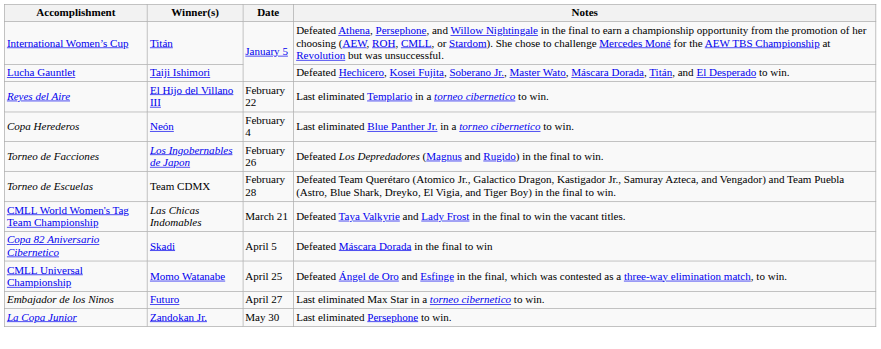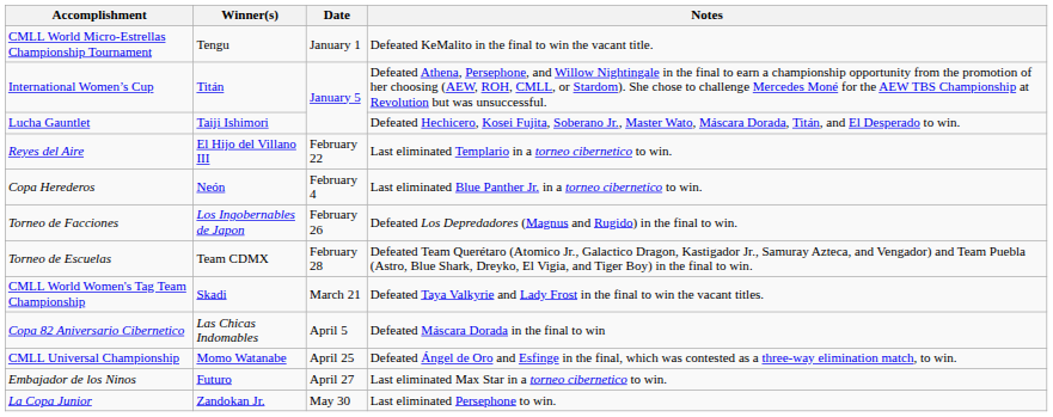 <table class="wikitable" style="width:100%;">
 <tr>
 <th>Accomplishment</th>
 <th>Winner(s)</th>
 <th>Date</th>
 <th>Notes</th>
+</tr>
+<tr>
+<td><a href='#'>CMLL World Micro-Estrellas Championship Tournament</a></td>
+<td>Tengu</td>
+<td>January 1</td>
+<td>Defeated KeMalito in the final to win the vacant title.</td>
 </tr>
 <tr>
 <td><a href='#'>International Women’s Cup</a></td>
 <td><a href='#'>Titán</a></td>
 <td rowspan=2><a href='#'>January 5</a></td>
 <td>Defeated <a href='#'>Athena</a>, <a href='#'>Persephone</a>, and <a href='#'>Willow Nightingale</a> in the final to earn a championship opportunity from the promotion of her choosing (<a href='#'>AEW</a>, <a href='#'>ROH</a>, <a href='#'>CMLL</a>, or <a href='#'>Stardom</a>). She chose to challenge <a href='#'>Mercedes Moné</a> for the <a href='#'>AEW TBS Championship</a> at <a href='#'>Revolution</a> but was unsuccessful.</td>
 </tr>
 <tr>
 <td><a href='#'>Lucha Gauntlet</a></td>
 <td><a href='#'>Taiji Ishimori</a></td>
 <td>Defeated <a href='#'>Hechicero</a>, <a href='#'>Kosei Fujita</a>, <a href='#'>Soberano Jr.</a>, <a href='#'>Master Wato</a>, <a href='#'>Máscara Dorada</a>, <a href='#'>Titán</a>, and <a href='#'>El Desperado</a> to win.</td>
 </tr>
 <tr>
 <td><em><a href='#'>Reyes del Aire</a></em></td>
 <td><a href='#'>El Hijo del Villano III</a></td>
 <td>February 22</td>
 <td>Last eliminated <a href='#'>Templario</a> in a <em><a href='#'>torneo cibernetico</a></em> to win.</td>
 </tr>
 <tr>
 <td><em>Copa Herederos</em></td>
 <td><a href='#'>Neón</a></td>
 <td>February 4</td>
 <td>Last eliminated <a href='#'>Blue Panther Jr.</a> in a <em><a href='#'>torneo cibernetico</a></em> to win.</td>
 </tr>
 <tr>
 <td><em>Torneo de Facciones</em></td>
 <td><em><a href='#'>Los Ingobernables de Japon</a></em><br></td>
 <td>February 26</td>
 <td>Defeated <em>Los Depredadores</em> (<a href='#'>Magnus</a> and <a href='#'>Rugido</a>) in the final to win.</td>
 </tr>
 <tr>
 <td><em>Torneo de Escuelas</em></td>
 <td>Team CDMX<br></td>
 <td>February 28</td>
 <td>Defeated Team Querétaro (Atomico Jr., Galactico Dragon, Kastigador Jr., Samuray Azteca, and Vengador) and Team Puebla (Astro, Blue Shark, Dreyko, El Vigia, and Tiger Boy) in the final to win.</td>
 </tr>
 <tr>
 <td><a href='#'>CMLL World Women's Tag Team Championship</a></td>
-<td><em>Las Chicas Indomables</em><br></td>
+<td><a href='#'>Skadi</a></td>
 <td>March 21</td>
 <td>Defeated <a href='#'>Taya Valkyrie</a> and <a href='#'>Lady Frost</a> in the final to win the vacant titles.</td>
 </tr>
 <tr>
 <td><em><a href='#'>Copa 82 Aniversario Cibernetico</a></em></td>
-<td><a href='#'>Skadi</a></td>
+<td><em>Las Chicas Indomables</em><br></td>
 <td>April 5</td>
 <td>Defeated <a href='#'>Máscara Dorada</a> in the final to win</td>
 </tr>
 <tr>
 <td><a href='#'>CMLL Universal Championship</a></td>
 <td><a href='#'>Momo Watanabe</a></td>
 <td>April 25</td>
 <td>Defeated <a href='#'>Ángel de Oro</a> and <a href='#'>Esfinge</a> in the final, which was contested as a <a href='#'>three-way elimination match</a>, to win.</td>
 </tr>
 <tr>
 <td><em>Embajador de los Ninos</em></td>
 <td><a href='#'>Futuro</a></td>
 <td>April 27</td>
 <td>Last eliminated Max Star in a <em><a href='#'>torneo cibernetico</a></em> to win.</td>
 </tr>
 <tr>
 <td><em><a href='#'>La Copa Junior</a></em></td>
 <td><a href='#'>Zandokan Jr.</a></td>
 <td>May 30</td>
 <td>Last eliminated <a href='#'>Persephone</a> to win.</td>
 </tr>
 </table>
